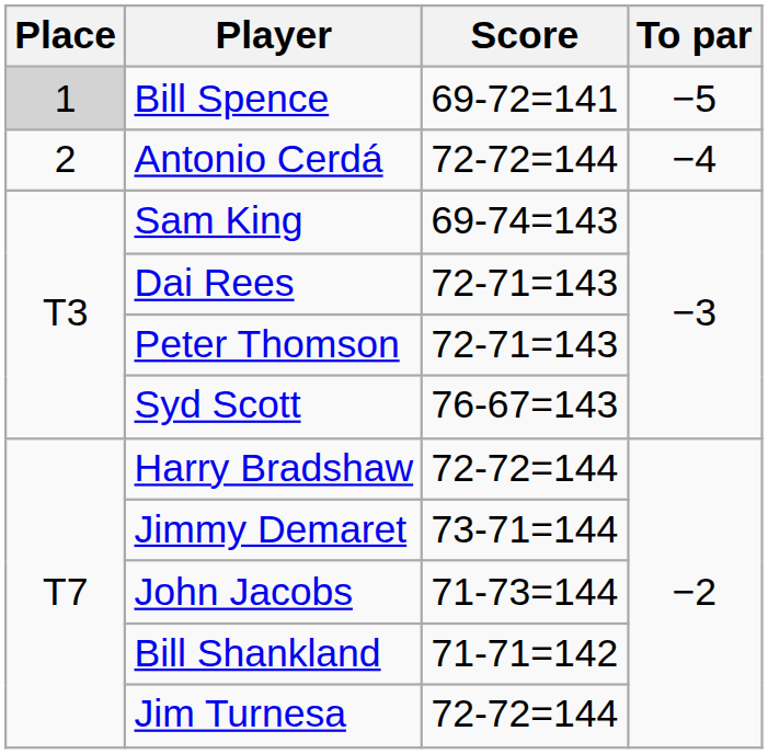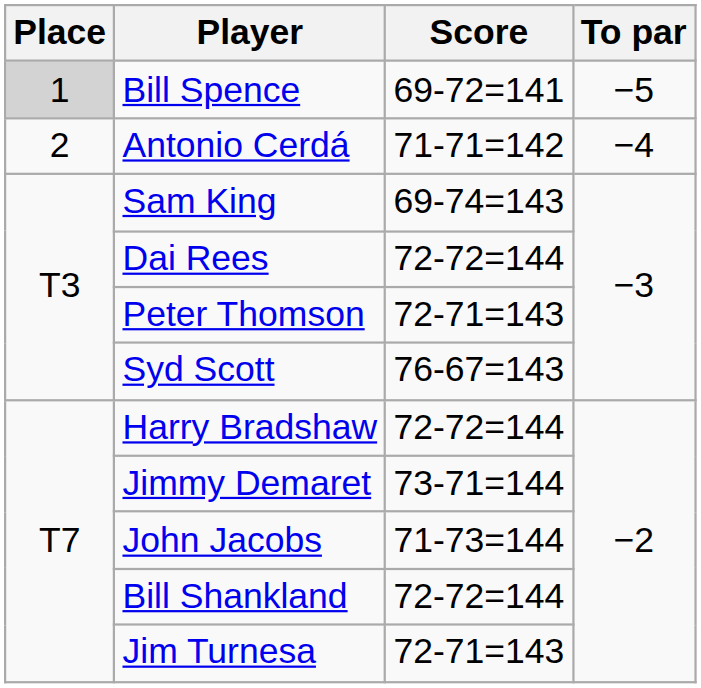 <table class="wikitable">
 <tr>
 <th>Place</th>
 <th>Player</th>
 <th>Score</th>
 <th>To par</th>
 </tr>
 <tr>
 <td align=center style="background: lightgrey;">1</td>
 <td> <a href='#'>Bill Spence</a></td>
 <td align=center>69-72=141</td>
 <td align=center>−5</td>
 </tr>
 <tr>
 <td align=center>2</td>
 <td> <a href='#'>Antonio Cerdá</a></td>
-<td align=center>72-72=144</td>
+<td align=center>71-71=142</td>
 <td align=center>−4</td>
 </tr>
 <tr>
 <td rowspan="4" align=center>T3</td>
 <td> <a href='#'>Sam King</a></td>
 <td align=center>69-74=143</td>
 <td rowspan="4" align=center>−3</td>
 </tr>
 <tr>
 <td> <a href='#'>Dai Rees</a></td>
-<td align=center>72-71=143</td>
+<td align=center>72-72=144</td>
 </tr>
 <tr>
 <td> <a href='#'>Peter Thomson</a></td>
 <td align=center>72-71=143</td>
 </tr>
 <tr>
 <td> <a href='#'>Syd Scott</a></td>
 <td align=center>76-67=143</td>
 </tr>
 <tr>
 <td rowspan="5" align=center>T7</td>
 <td> <a href='#'>Harry Bradshaw</a></td>
 <td align=center>72-72=144</td>
 <td rowspan="5" align=center>−2</td>
 </tr>
 <tr>
 <td> <a href='#'>Jimmy Demaret</a></td>
 <td align=center>73-71=144</td>
 </tr>
 <tr>
 <td> <a href='#'>John Jacobs</a></td>
 <td align=center>71-73=144</td>
 </tr>
 <tr>
 <td> <a href='#'>Bill Shankland</a></td>
-<td align=center>71-71=142</td>
+<td align=center>72-72=144</td>
 </tr>
 <tr>
 <td> <a href='#'>Jim Turnesa</a></td>
-<td align=center>72-72=144</td>
+<td align=center>72-71=143</td>
 </tr>
 </table>
